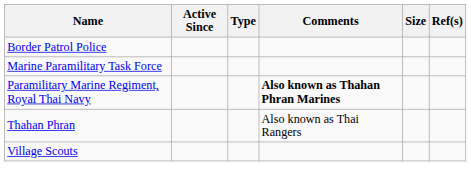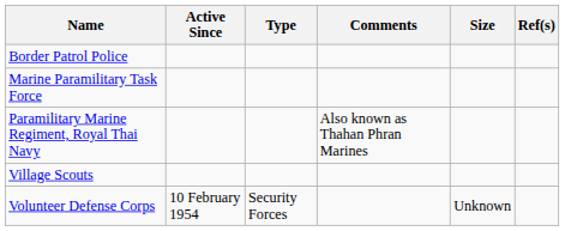 <table class="wikitable plainrowheaders">
 <tr>
 <th scope="col">Name</th>
 <th scope="col">Active Since</th>
 <th scope="col">Type</th>
 <th scope="col">Comments</th>
 <th scope="col">Size</th>
 <th scope="col">Ref(s)</th>
 </tr>
 <tr>
 <td><a href='#'>Border Patrol Police</a></td>
 <td></td>
 <td></td>
 <td></td>
 <td></td>
 <td></td>
 </tr>
 <tr>
 <td><a href='#'>Marine Paramilitary Task Force</a></td>
 <td></td>
 <td></td>
 <td></td>
 <td></td>
 <td></td>
 </tr>
 <tr>
 <td><a href='#'>Paramilitary Marine Regiment, Royal Thai Navy</a></td>
 <td></td>
 <td></td>
-<td><strong>Also known as Thahan Phran Marines</strong></td>
-<td></td>
-<td></td>
-</tr>
-<tr>
-<td><a href='#'>Thahan Phran</a></td>
-<td></td>
-<td></td>
-<td>Also known as Thai Rangers</td>
+<td>Also known as Thahan Phran Marines</td>
 <td></td>
 <td></td>
 </tr>
 <tr>
 <td><a href='#'>Village Scouts</a></td>
 <td></td>
 <td></td>
 <td></td>
 <td></td>
 <td></td>
 </tr>
+<tr>
+<td><a href='#'>Volunteer Defense Corps</a></td>
+<td>10 February 1954</td>
+<td>Security Forces</td>
+<td></td>
+<td>Unknown</td>
+<td></td>
+</tr>
 </table>
